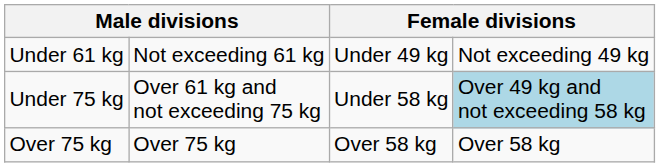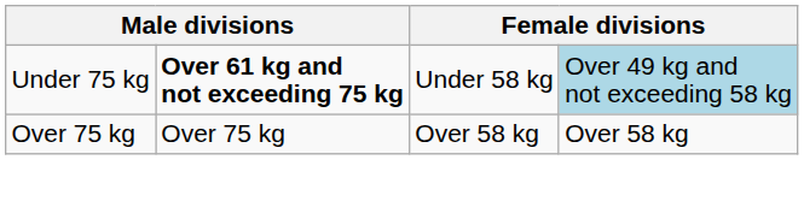 <table class="wikitable">
 <tr>
 <th colspan="2">Male divisions</th>
 <th colspan="2">Female divisions</th>
 </tr>
 <tr>
-<td>Under 61 kg</td>
-<td>Not exceeding 61 kg</td>
-<td>Under 49 kg</td>
-<td>Not exceeding 49 kg</td>
-</tr>
-<tr>
 <td>Under 75 kg</td>
-<td>Over 61 kg and<br>not exceeding 75 kg</td>
+<td><strong>Over 61 kg and<br>not exceeding 75 kg</strong></td>
 <td>Under 58 kg</td>
 <td style="background: lightblue;">Over 49 kg and<br>not exceeding 58 kg</td>
 </tr>
 <tr>
 <td>Over 75 kg</td>
 <td>Over 75 kg</td>
 <td>Over 58 kg</td>
 <td>Over 58 kg</td>
 </tr>
 </table>
